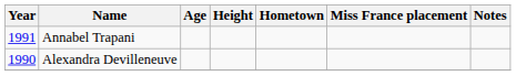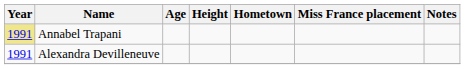 <table class="wikitable sortable">
 <tr>
 <th>Year</th>
 <th>Name</th>
 <th>Age</th>
 <th>Height</th>
 <th>Hometown</th>
 <th>Miss France placement</th>
 <th>Notes</th>
 </tr>
 <tr>
-<td><a href='#'>1991</a></td>
+<td style="background: khaki;"><a href='#'>1991</a></td>
 <td>Annabel Trapani</td>
 <td></td>
 <td></td>
 <td></td>
 <td></td>
 <td></td>
 </tr>
 <tr>
-<td><a href='#'>1990</a></td>
+<td><a href='#'>1991</a></td>
 <td>Alexandra Devilleneuve</td>
 <td></td>
 <td></td>
 <td></td>
 <td></td>
 <td></td>
 </tr>
 <tr>
 </tr>
 </table>
